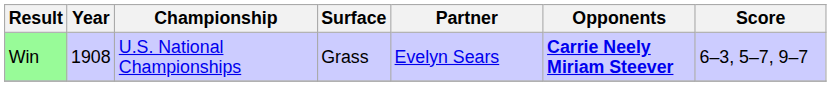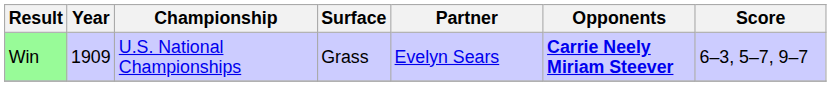 <table class="sortable wikitable">
 <tr>
 <th style="width:40px">Result</th>
 <th style="width:30px">Year</th>
 <th style="width:175px">Championship</th>
 <th style="width:50px">Surface</th>
 <th style="width:130px">Partner</th>
 <th style="width:130px">Opponents</th>
 <th style="width:110px" class="unsortable">Score</th>
 </tr>
 <tr style="background:#ccf;">
 <td style="background:#98fb98;">Win</td>
-<td>1908</td>
+<td>1909</td>
 <td><a href='#'>U.S. National Championships</a></td>
 <td>Grass</td>
 <td> <a href='#'>Evelyn Sears</a></td>
 <td><strong>  <a href='#'>Carrie Neely</a><br>   <a href='#'>Miriam Steever</a></strong></td>
 <td>6–3, 5–7, 9–7</td>
 </tr>
 <tr>
 </tr>
 </table>
